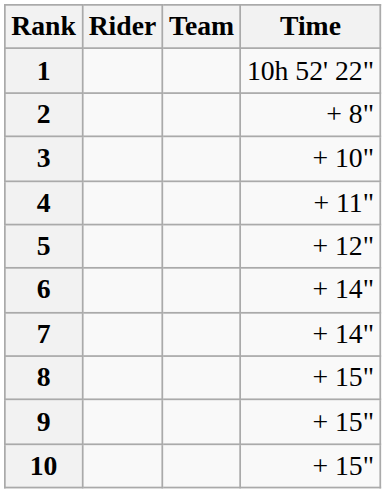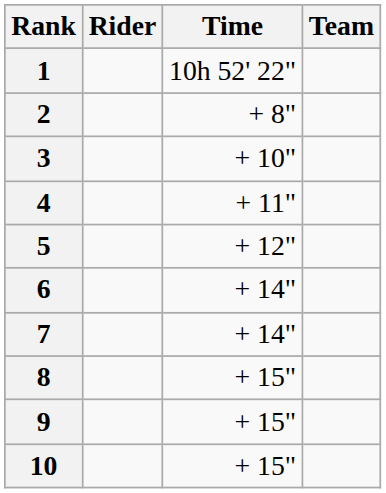 <table class="wikitable" margin-bottom:0;">
 <tr>
 <th scope="col">Rank</th>
 <th scope="col">Rider</th>
+<th scope="col">Time</th>
 <th scope="col">Team</th>
-<th scope="col">Time</th>
 </tr>
 <tr>
 <th scope="row">1</th>
 <td> </td>
+<td align="right">10h 52' 22"</td>
 <td></td>
-<td align="right">10h 52' 22"</td>
 </tr>
 <tr>
 <th scope="row">2</th>
 <td></td>
+<td align="right">+ 8"</td>
 <td></td>
-<td align="right">+ 8"</td>
 </tr>
 <tr>
 <th scope="row">3</th>
 <td></td>
+<td align="right">+ 10"</td>
 <td></td>
-<td align="right">+ 10"</td>
 </tr>
 <tr>
 <th scope="row">4</th>
 <td></td>
+<td align="right">+ 11"</td>
 <td></td>
-<td align="right">+ 11"</td>
 </tr>
 <tr>
 <th scope="row">5</th>
 <td></td>
+<td align="right">+ 12"</td>
 <td></td>
-<td align="right">+ 12"</td>
 </tr>
 <tr>
 <th scope="row">6</th>
 <td> </td>
+<td align="right">+ 14"</td>
 <td></td>
-<td align="right">+ 14"</td>
 </tr>
 <tr>
 <th scope="row">7</th>
 <td></td>
+<td align="right">+ 14"</td>
 <td></td>
-<td align="right">+ 14"</td>
 </tr>
 <tr>
 <th scope="row">8</th>
 <td></td>
+<td align="right">+ 15"</td>
 <td></td>
-<td align="right">+ 15"</td>
 </tr>
 <tr>
 <th scope="row">9</th>
 <td></td>
+<td align="right">+ 15"</td>
 <td></td>
-<td align="right">+ 15"</td>
 </tr>
 <tr>
 <th scope="row">10</th>
 <td></td>
+<td align="right">+ 15"</td>
 <td></td>
-<td align="right">+ 15"</td>
 </tr>
 </table>
